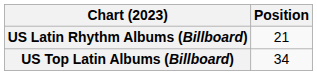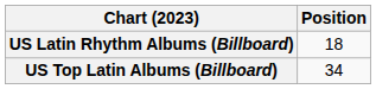 <table class="wikitable sortable plainrowheaders" style="text-align:center">
 <tr>
 <th scope="col">Chart (2023)</th>
 <th scope="col">Position</th>
 </tr>
 <tr>
 <th scope="row">US Latin Rhythm Albums (<em>Billboard</em>)</th>
-<td>21</td>
+<td>18</td>
 </tr>
 <tr>
 <th scope="row">US Top Latin Albums (<em>Billboard</em>)</th>
 <td>34</td>
 </tr>
 </table>
